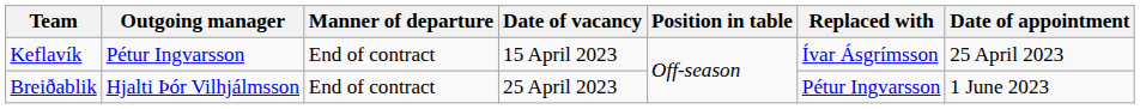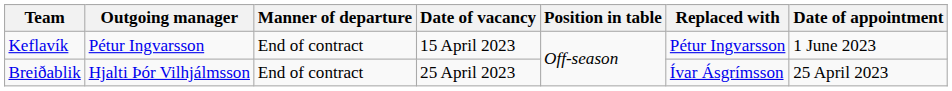 <table class="wikitable sortable">
 <tr>
 <th>Team</th>
 <th>Outgoing manager</th>
 <th>Manner of departure</th>
 <th>Date of vacancy</th>
 <th>Position in table</th>
 <th>Replaced with</th>
 <th>Date of appointment</th>
 </tr>
 <tr>
 <td><a href='#'>Keflavík</a></td>
 <td> <a href='#'>Pétur Ingvarsson</a></td>
 <td>End of contract</td>
 <td>15 April 2023</td>
 <td rowspan=2><em>Off-season</em></td>
-<td> <a href='#'>Ívar Ásgrímsson</a></td>
-<td>25 April 2023</td>
+<td> <a href='#'>Pétur Ingvarsson</a></td>
+<td>1 June 2023</td>
 </tr>
 <tr>
 <td><a href='#'>Breiðablik</a></td>
 <td> <a href='#'>Hjalti Þór Vilhjálmsson</a></td>
 <td>End of contract</td>
 <td>25 April 2023</td>
-<td> <a href='#'>Pétur Ingvarsson</a></td>
-<td>1 June 2023</td>
+<td> <a href='#'>Ívar Ásgrímsson</a></td>
+<td>25 April 2023</td>
 </tr>
 </table>
